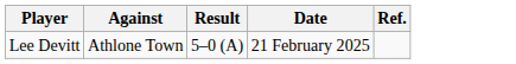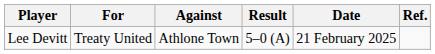 <table class="wikitable">
 <tr>
 <th>Player</th>
+<th>For</th>
 <th>Against</th>
 <th style="text-align:center">Result</th>
 <th>Date</th>
 <th>Ref.</th>
 </tr>
 <tr>
 <td> Lee Devitt</td>
+<td>Treaty United</td>
 <td>Athlone Town</td>
 <td>5–0 (A)</td>
 <td>21 February 2025</td>
 <td></td>
 </tr>
 </table>
